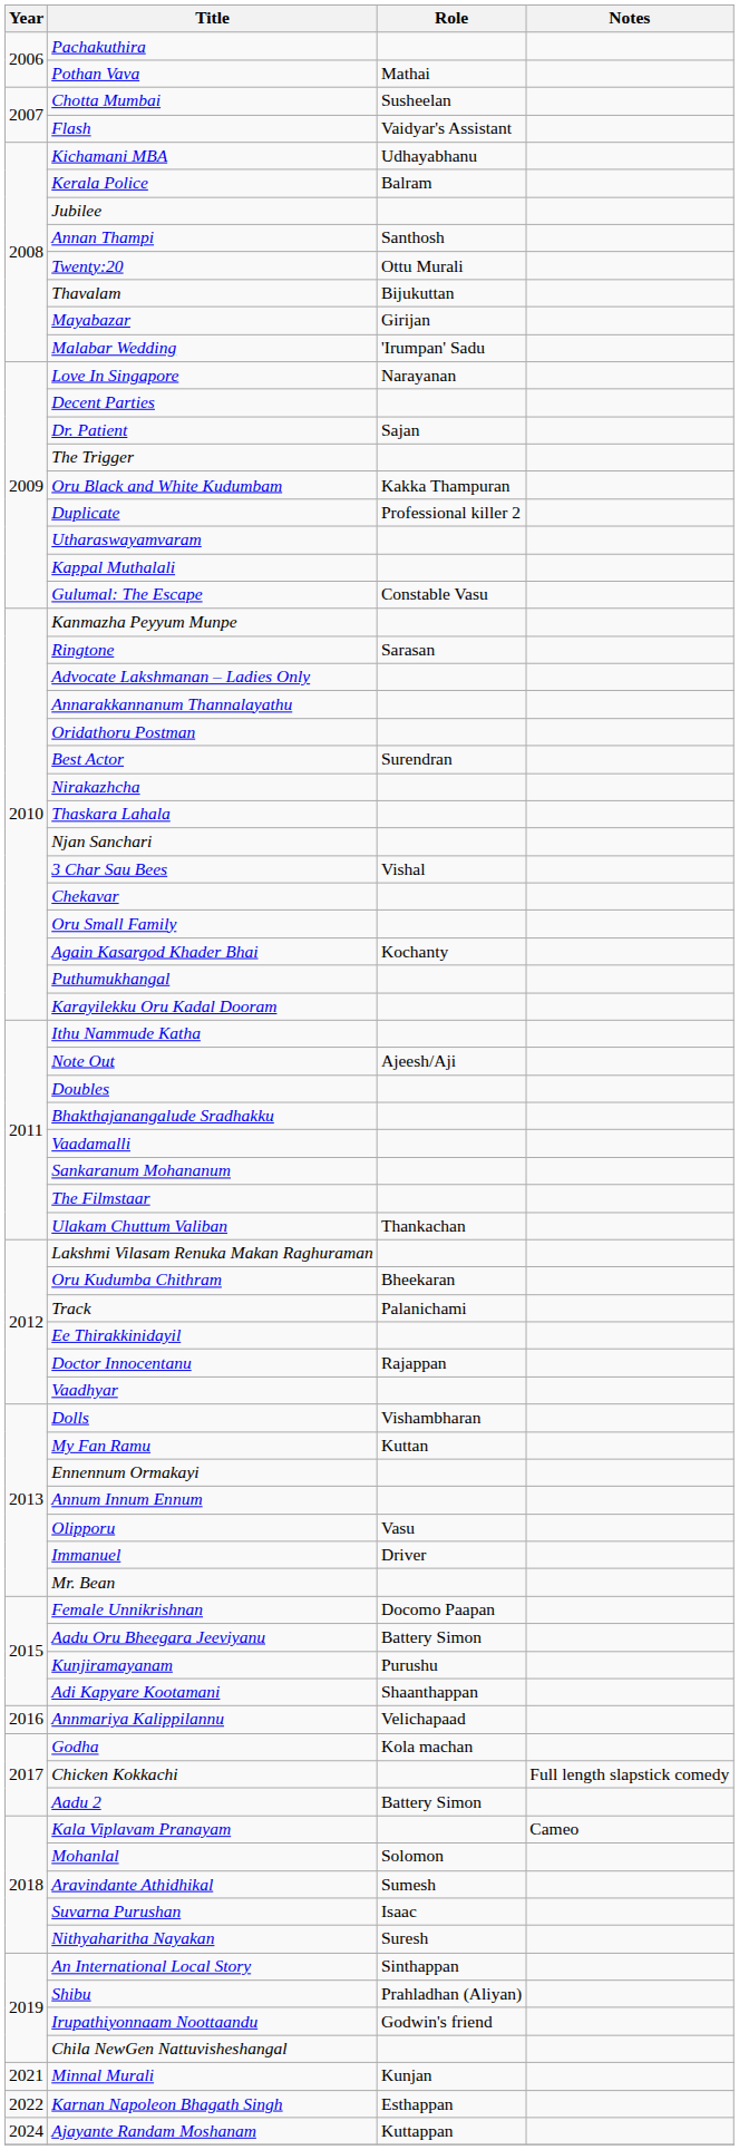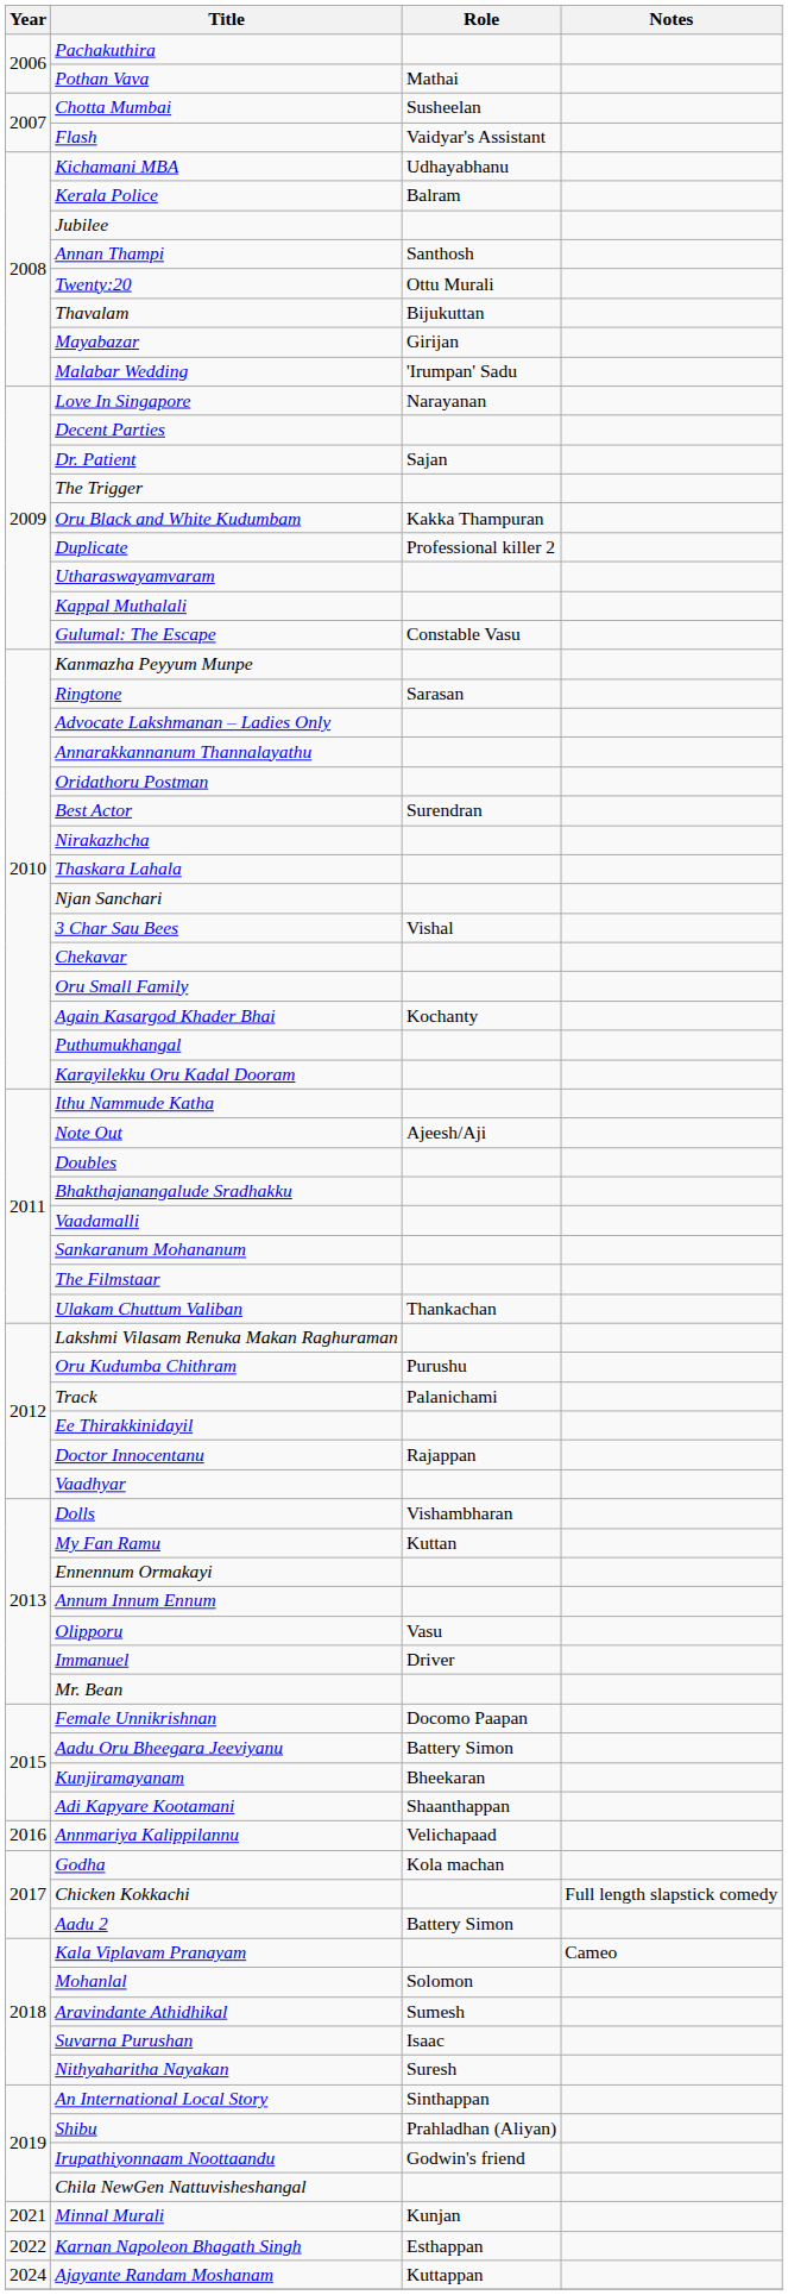 <table class="wikitable sortable">
 <tr>
 <th scope="col">Year</th>
 <th scope="col">Title</th>
 <th scope="col">Role</th>
 <th scope="col" class="unsortable">Notes</th>
 </tr>
 <tr>
 <td rowspan=2>2006</td>
 <td><em><a href='#'>Pachakuthira</a></em></td>
 <td></td>
 <td></td>
 </tr>
 <tr>
 <td><em><a href='#'>Pothan Vava</a></em></td>
 <td>Mathai</td>
 <td></td>
 </tr>
 <tr>
 <td rowspan=2>2007</td>
 <td><em><a href='#'>Chotta Mumbai</a></em></td>
 <td>Susheelan</td>
 <td></td>
 </tr>
 <tr>
 <td><em><a href='#'>Flash</a></em></td>
 <td>Vaidyar's Assistant</td>
 <td></td>
 </tr>
 <tr>
 <td rowspan=8>2008</td>
 <td><em><a href='#'>Kichamani MBA</a></em></td>
 <td>Udhayabhanu</td>
 <td></td>
 </tr>
 <tr>
 <td><em><a href='#'>Kerala Police</a></em></td>
 <td>Balram</td>
 <td></td>
 </tr>
 <tr>
 <td><em>Jubilee</em></td>
 <td></td>
 <td></td>
 </tr>
 <tr>
 <td><em><a href='#'>Annan Thampi</a></em></td>
 <td>Santhosh</td>
 <td></td>
 </tr>
 <tr>
 <td><em><a href='#'>Twenty:20</a></em></td>
 <td>Ottu Murali</td>
 <td></td>
 </tr>
 <tr>
 <td><em>Thavalam</em></td>
 <td>Bijukuttan</td>
 <td></td>
 </tr>
 <tr>
 <td><em><a href='#'>Mayabazar</a></em></td>
 <td>Girijan</td>
 <td></td>
 </tr>
 <tr>
 <td><em><a href='#'>Malabar Wedding</a></em></td>
 <td>'Irumpan' Sadu</td>
 <td></td>
 </tr>
 <tr>
 <td rowspan=9>2009</td>
 <td><em><a href='#'>Love In Singapore</a></em></td>
 <td>Narayanan</td>
 <td></td>
 </tr>
 <tr>
 <td><em><a href='#'>Decent Parties</a></em></td>
 <td></td>
 <td></td>
 </tr>
 <tr>
 <td><em><a href='#'>Dr. Patient</a></em></td>
 <td>Sajan</td>
 <td></td>
 </tr>
 <tr>
 <td><em>The Trigger</em></td>
 <td></td>
 <td></td>
 </tr>
 <tr>
 <td><em><a href='#'>Oru Black and White Kudumbam</a></em></td>
 <td>Kakka Thampuran</td>
 <td></td>
 </tr>
 <tr>
 <td><em><a href='#'>Duplicate</a></em></td>
 <td>Professional killer 2</td>
 <td></td>
 </tr>
 <tr>
 <td><em><a href='#'>Utharaswayamvaram</a></em></td>
 <td></td>
 <td></td>
 </tr>
 <tr>
 <td><em><a href='#'>Kappal Muthalali</a></em></td>
 <td></td>
 <td></td>
 </tr>
 <tr>
 <td><em><a href='#'>Gulumal: The Escape</a></em></td>
 <td>Constable Vasu</td>
 <td></td>
 </tr>
 <tr>
 <td rowspan=15>2010</td>
 <td><em>Kanmazha Peyyum Munpe</em></td>
 <td></td>
 <td></td>
 </tr>
 <tr>
 <td><em><a href='#'>Ringtone</a></em></td>
 <td>Sarasan</td>
 <td></td>
 </tr>
 <tr>
 <td><em><a href='#'>Advocate Lakshmanan – Ladies Only</a></em></td>
 <td></td>
 <td></td>
 </tr>
 <tr>
 <td><em><a href='#'>Annarakkannanum Thannalayathu</a></em></td>
 <td></td>
 <td></td>
 </tr>
 <tr>
 <td><em><a href='#'>Oridathoru Postman</a></em></td>
 <td></td>
 <td></td>
 </tr>
 <tr>
 <td><em><a href='#'>Best Actor</a></em></td>
 <td>Surendran</td>
 <td></td>
 </tr>
 <tr>
 <td><em><a href='#'>Nirakazhcha</a></em></td>
 <td></td>
 <td></td>
 </tr>
 <tr>
 <td><em><a href='#'>Thaskara Lahala</a></em></td>
 <td></td>
 <td></td>
 </tr>
 <tr>
 <td><em>Njan Sanchari</em></td>
 <td></td>
 <td></td>
 </tr>
 <tr>
 <td><em><a href='#'>3 Char Sau Bees</a></em></td>
 <td>Vishal</td>
 <td></td>
 </tr>
 <tr>
 <td><em><a href='#'>Chekavar</a></em></td>
 <td></td>
 <td></td>
 </tr>
 <tr>
 <td><em><a href='#'>Oru Small Family</a></em></td>
 <td></td>
 <td></td>
 </tr>
 <tr>
 <td><em><a href='#'>Again Kasargod Khader Bhai</a></em></td>
 <td>Kochanty</td>
 <td></td>
 </tr>
 <tr>
 <td><em><a href='#'>Puthumukhangal</a></em></td>
 <td></td>
 <td></td>
 </tr>
 <tr>
 <td><em><a href='#'>Karayilekku Oru Kadal Dooram</a></em></td>
 <td></td>
 <td></td>
 </tr>
 <tr>
 <td rowspan=8>2011</td>
 <td><em><a href='#'>Ithu Nammude Katha</a></em></td>
 <td></td>
 <td></td>
 </tr>
 <tr>
 <td><em><a href='#'>Note Out</a></em></td>
 <td>Ajeesh/Aji</td>
 <td></td>
 </tr>
 <tr>
 <td><em><a href='#'>Doubles</a></em></td>
 <td></td>
 <td></td>
 </tr>
 <tr>
 <td><em><a href='#'>Bhakthajanangalude Sradhakku</a></em></td>
 <td></td>
 <td></td>
 </tr>
 <tr>
 <td><em><a href='#'>Vaadamalli</a></em></td>
 <td></td>
 <td></td>
 </tr>
 <tr>
 <td><em><a href='#'>Sankaranum Mohananum</a></em></td>
 <td></td>
 <td></td>
 </tr>
 <tr>
 <td><em><a href='#'>The Filmstaar</a></em></td>
 <td></td>
 <td></td>
 </tr>
 <tr>
 <td><em><a href='#'>Ulakam Chuttum Valiban</a></em></td>
 <td>Thankachan</td>
 <td></td>
 </tr>
 <tr>
 <td rowspan=6>2012</td>
 <td><em>Lakshmi Vilasam Renuka Makan Raghuraman</em></td>
 <td></td>
 <td></td>
 </tr>
 <tr>
 <td><em><a href='#'>Oru Kudumba Chithram</a></em></td>
-<td>Bheekaran</td>
+<td>Purushu</td>
 <td></td>
 </tr>
 <tr>
 <td><em>Track</em></td>
 <td>Palanichami</td>
 <td></td>
 </tr>
 <tr>
 <td><em><a href='#'>Ee Thirakkinidayil</a></em></td>
 <td></td>
 <td></td>
 </tr>
 <tr>
 <td><em><a href='#'>Doctor Innocentanu</a></em></td>
 <td>Rajappan</td>
 <td></td>
 </tr>
 <tr>
 <td><em><a href='#'>Vaadhyar</a></em></td>
 <td></td>
 <td></td>
 </tr>
 <tr>
 <td rowspan=7>2013</td>
 <td><em><a href='#'>Dolls</a></em></td>
 <td>Vishambharan</td>
 <td></td>
 </tr>
 <tr>
 <td><em><a href='#'>My Fan Ramu</a></em></td>
 <td>Kuttan</td>
 <td></td>
 </tr>
 <tr>
 <td><em>Ennennum Ormakayi</em></td>
 <td></td>
 <td></td>
 </tr>
 <tr>
 <td><em><a href='#'>Annum Innum Ennum</a></em></td>
 <td></td>
 <td></td>
 </tr>
 <tr>
 <td><em><a href='#'>Olipporu</a></em></td>
 <td>Vasu</td>
 <td></td>
 </tr>
 <tr>
 <td><em><a href='#'>Immanuel</a></em></td>
 <td>Driver</td>
 <td></td>
 </tr>
 <tr>
 <td><em>Mr. Bean</em></td>
 <td></td>
 <td></td>
 </tr>
 <tr>
 <td rowspan=4>2015</td>
 <td><em><a href='#'>Female Unnikrishnan</a></em></td>
 <td>Docomo Paapan</td>
 <td></td>
 </tr>
 <tr>
 <td><em><a href='#'>Aadu Oru Bheegara Jeeviyanu</a></em></td>
 <td>Battery Simon</td>
 <td></td>
 </tr>
 <tr>
 <td><em><a href='#'>Kunjiramayanam</a></em></td>
-<td>Purushu</td>
+<td>Bheekaran</td>
 <td></td>
 </tr>
 <tr>
 <td><em><a href='#'>Adi Kapyare Kootamani</a></em></td>
 <td>Shaanthappan</td>
 <td></td>
 </tr>
 <tr>
 <td>2016</td>
 <td><em><a href='#'>Annmariya Kalippilannu</a></em></td>
 <td>Velichapaad</td>
 <td></td>
 </tr>
 <tr>
 <td rowspan=3>2017</td>
 <td><em><a href='#'>Godha</a></em></td>
 <td>Kola machan</td>
 <td></td>
 </tr>
 <tr>
 <td><em>Chicken Kokkachi</em></td>
 <td></td>
 <td>Full length slapstick comedy</td>
 </tr>
 <tr>
 <td><em><a href='#'>Aadu 2</a></em></td>
 <td>Battery Simon</td>
 <td></td>
 </tr>
 <tr>
 <td rowspan=5>2018</td>
 <td><em><a href='#'>Kala Viplavam Pranayam</a></em></td>
 <td></td>
 <td>Cameo</td>
 </tr>
 <tr>
 <td><em><a href='#'>Mohanlal</a></em></td>
 <td>Solomon</td>
 <td></td>
 </tr>
 <tr>
 <td><em><a href='#'>Aravindante Athidhikal</a></em></td>
 <td>Sumesh</td>
 <td></td>
 </tr>
 <tr>
 <td><em><a href='#'>Suvarna Purushan</a></em></td>
 <td>Isaac</td>
 <td></td>
 </tr>
 <tr>
 <td><em><a href='#'>Nithyaharitha Nayakan</a></em></td>
 <td>Suresh</td>
 <td></td>
 </tr>
 <tr>
 <td rowspan=4>2019</td>
 <td><em><a href='#'>An International Local Story</a></em></td>
 <td>Sinthappan</td>
 <td></td>
 </tr>
 <tr>
 <td><em><a href='#'>Shibu</a></em></td>
 <td>Prahladhan (Aliyan)</td>
 <td></td>
 </tr>
 <tr>
 <td><em><a href='#'>Irupathiyonnaam Noottaandu</a></em></td>
 <td>Godwin's friend</td>
 <td></td>
 </tr>
 <tr>
 <td><em>Chila NewGen Nattuvisheshangal</em></td>
 <td></td>
 <td></td>
 </tr>
 <tr>
 <td>2021</td>
 <td><em><a href='#'>Minnal Murali</a></em></td>
 <td>Kunjan</td>
 <td></td>
 </tr>
 <tr>
 <td>2022</td>
 <td><em><a href='#'>Karnan Napoleon Bhagath Singh</a></em></td>
 <td>Esthappan</td>
 <td></td>
 </tr>
 <tr>
 <td>2024</td>
 <td><em><a href='#'>Ajayante Randam Moshanam</a></em></td>
 <td>Kuttappan</td>
 <td></td>
 </tr>
 <tr>
 </tr>
 </table>
